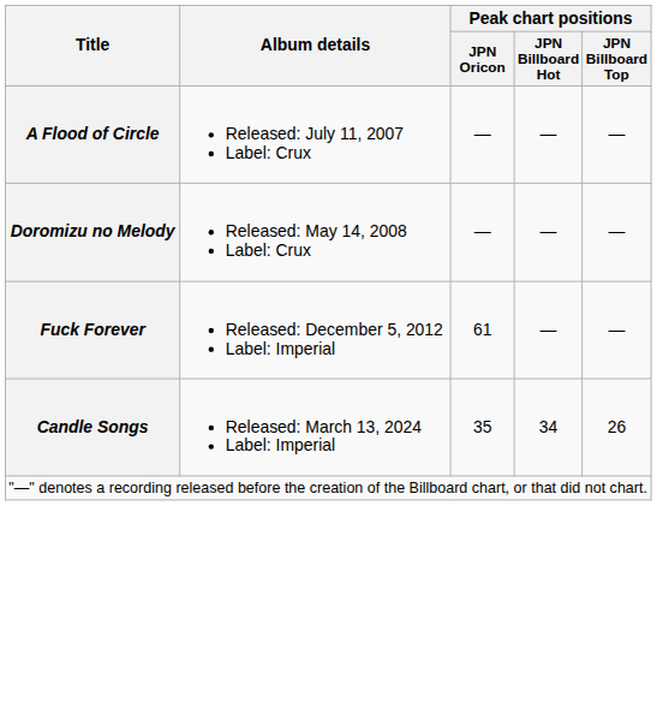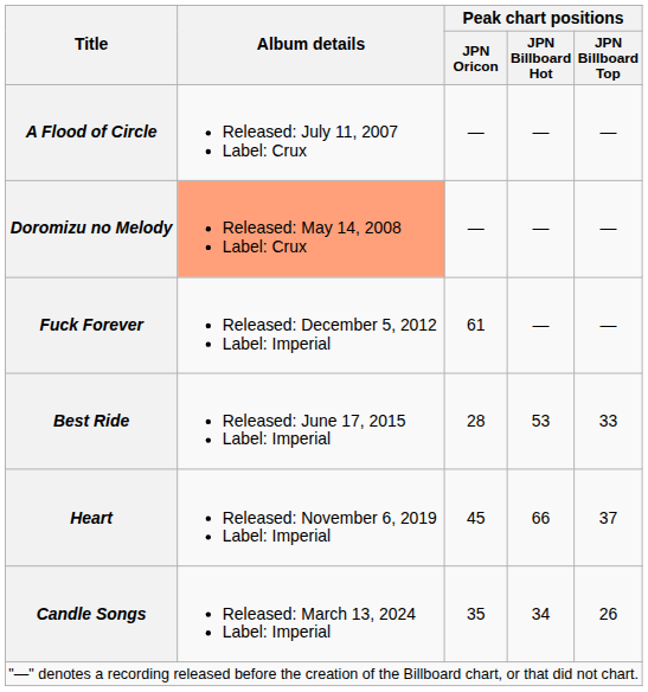 <table class="wikitable plainrowheaders">
 <tr>
 <th scope="col" rowspan="2">Title</th>
 <th scope="col" rowspan="2">Album details</th>
 <th scope="col" colspan="3">Peak chart positions</th>
 </tr>
 <tr>
 <th scope="col" style="width:4em;font-size:85%">JPN<br>Oricon<br></th>
 <th scope="col" style="width:4em;font-size:85%">JPN<br>Billboard<br>Hot<br></th>
 <th scope="col" style="width:4em;font-size:85%">JPN<br>Billboard<br>Top<br></th>
 </tr>
 <tr>
 <th scope="row"><em>A Flood of Circle</em></th>
 <td><br><ul><li>Released: July 11, 2007</li><li>Label: Crux</li></ul></td>
 <td align="center">—</td>
 <td align="center">—</td>
 <td align="center">—</td>
 </tr>
 <tr>
 <th scope="row"><em>Doromizu no Melody</em><br></th>
-<td><br><ul><li>Released: May 14, 2008</li><li>Label: Crux</li></ul></td>
+<td style="background: lightsalmon;"><br><ul><li>Released: May 14, 2008</li><li>Label: Crux</li></ul></td>
 <td align="center">—</td>
 <td align="center">—</td>
 <td align="center">—</td>
 </tr>
 <tr>
 <th scope="row"><em>Fuck Forever</em></th>
 <td><br><ul><li>Released: December 5, 2012</li><li>Label: Imperial</li></ul></td>
 <td align="center">61</td>
 <td align="center">—</td>
 <td align="center">—</td>
 </tr>
 <tr>
+<th scope="row"><em>Best Ride</em><br></th>
+<td><br><ul><li>Released: June 17, 2015</li><li>Label: Imperial</li></ul></td>
+<td align="center">28</td>
+<td align="center">53</td>
+<td align="center">33</td>
+</tr>
+<tr>
+<th scope="row"><em>Heart</em></th>
+<td><br><ul><li>Released: November 6, 2019</li><li>Label: Imperial</li></ul></td>
+<td align="center">45</td>
+<td align="center">66</td>
+<td align="center">37</td>
+</tr>
+<tr>
 <th scope="row"><em>Candle Songs</em></th>
 <td><br><ul><li>Released: March 13, 2024</li><li>Label: Imperial</li></ul></td>
 <td align="center">35</td>
 <td align="center">34</td>
 <td align="center">26</td>
 </tr>
 <tr>
 <td align="center" colspan="5" style="font-size:90%">"—" denotes a recording released before the creation of the Billboard chart, or that did not chart.</td>
 </tr>
 </table>
